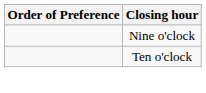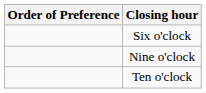 <table class="wikitable">
 <tr>
 <th>Order of Preference</th>
 <th>Closing hour</th>
+</tr>
+<tr align="center">
+<td> </td>
+<td>Six o'clock</td>
 </tr>
 <tr align="center">
 <td></td>
 <td>Nine o'clock</td>
 </tr>
 <tr align="center">
 <td></td>
 <td>Ten o'clock</td>
 </tr>
 </table>
